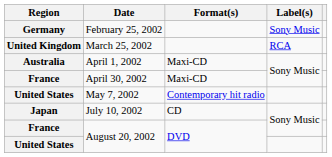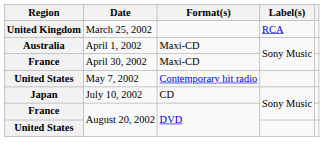 <table class="wikitable plainrowheaders">
 <tr>
 <th scope="col">Region</th>
 <th scope="col">Date</th>
 <th scope="col">Format(s)</th>
 <th scope="col">Label(s)</th>
 <th scope="col"></th>
-</tr>
-<tr>
-<th scope="row">Germany</th>
-<td>February 25, 2002</td>
-<td></td>
-<td><a href='#'>Sony Music</a></td>
-<td></td>
 </tr>
 <tr>
 <th scope="row">United Kingdom</th>
 <td>March 25, 2002</td>
 <td></td>
 <td><a href='#'>RCA</a></td>
 <td></td>
 </tr>
 <tr>
 <th scope="row">Australia</th>
 <td>April 1, 2002</td>
 <td>Maxi-CD</td>
 <td rowspan="2">Sony Music</td>
 <td></td>
 </tr>
 <tr>
 <th scope="row">France</th>
 <td>April 30, 2002</td>
 <td>Maxi-CD</td>
 <td></td>
 </tr>
 <tr>
 <th scope="row">United States</th>
 <td>May 7, 2002</td>
 <td><a href='#'>Contemporary hit radio</a></td>
 <td></td>
 <td></td>
 </tr>
 <tr>
 <th scope="row">Japan</th>
 <td>July 10, 2002</td>
 <td>CD</td>
 <td rowspan="2">Sony Music</td>
 <td></td>
 </tr>
 <tr>
 <th scope="row">France</th>
 <td rowspan="2">August 20, 2002</td>
 <td rowspan="2"><a href='#'>DVD</a></td>
 <td></td>
 </tr>
 <tr>
 <th scope="row">United States</th>
 <td></td>
 <td></td>
 </tr>
 </table>
